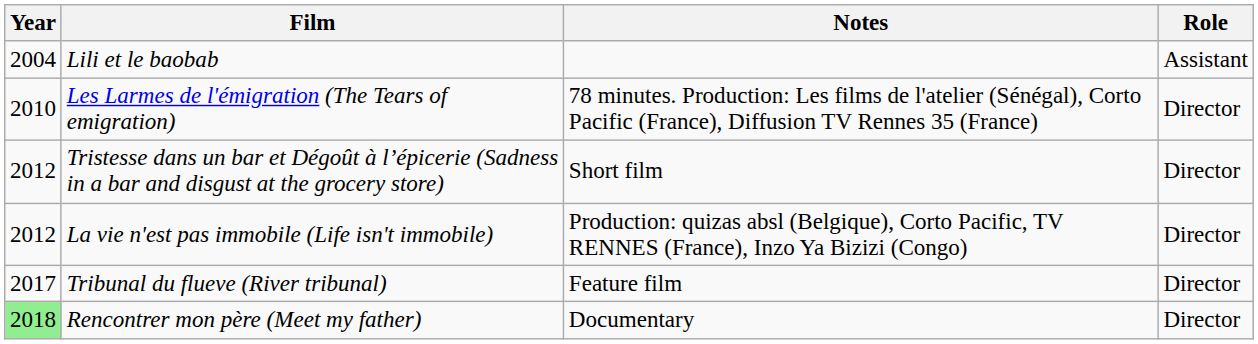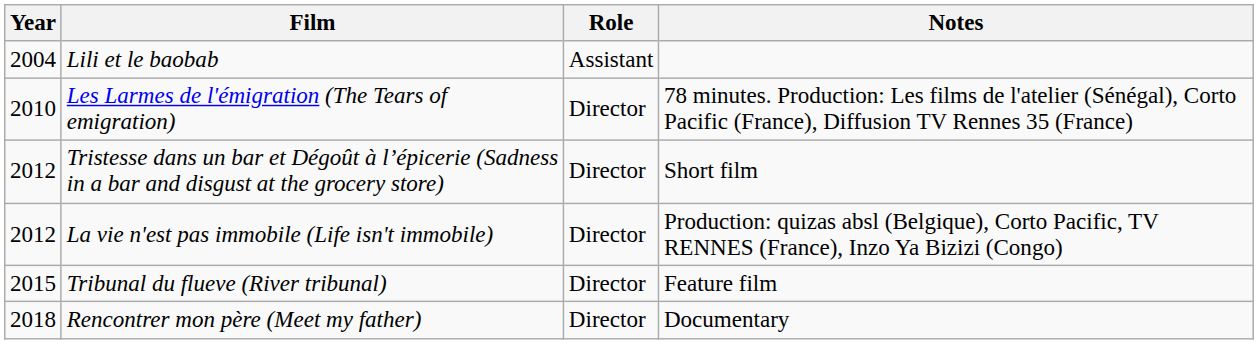 <table class=wikitable>
 <tr>
 <th>Year</th>
 <th>Film</th>
+<th>Role</th>
 <th>Notes</th>
-<th>Role</th>
 </tr>
 <tr>
 <td>2004</td>
 <td><em>Lili et le baobab</em></td>
+<td>Assistant</td>
 <td></td>
-<td>Assistant</td>
 </tr>
 <tr>
 <td>2010</td>
 <td><em><a href='#'>Les Larmes de l'émigration</a></em> <em>(The Tears of emigration)</em></td>
+<td>Director</td>
 <td>78 minutes. Production: Les films de l'atelier (Sénégal), Corto Pacific (France), Diffusion TV Rennes 35 (France)</td>
-<td>Director</td>
 </tr>
 <tr>
 <td>2012</td>
 <td><em>Tristesse dans un bar et Dégoût à l’épicerie (Sadness in a bar and disgust at the grocery store)</em></td>
+<td>Director</td>
 <td>Short film</td>
-<td>Director</td>
 </tr>
 <tr>
 <td>2012</td>
 <td><em>La vie n'est pas immobile (Life isn't immobile)</em></td>
+<td>Director</td>
 <td>Production: quizas absl (Belgique), Corto Pacific, TV RENNES (France), Inzo Ya Bizizi (Congo)</td>
-<td>Director</td>
 </tr>
 <tr>
-<td>2017</td>
+<td>2015</td>
 <td><em>Tribunal du flueve (River tribunal)</em></td>
+<td>Director</td>
 <td>Feature film</td>
-<td>Director</td>
 </tr>
 <tr>
-<td style="background: lightgreen;">2018</td>
+<td>2018</td>
 <td><em>Rencontrer mon père (Meet my father)</em></td>
+<td>Director</td>
 <td>Documentary</td>
-<td>Director</td>
 </tr>
 </table>
